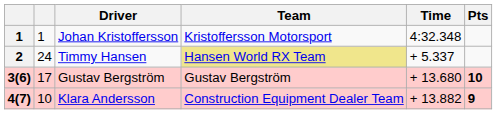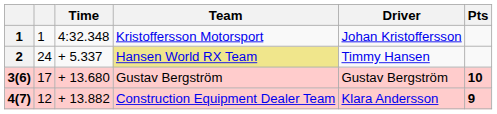 <table class="wikitable" style="font-size:95%">
 <tr>
 <th></th>
 <th></th>
+<th>Time</th>
+<th>Team</th>
 <th>Driver</th>
-<th>Team</th>
-<th>Time</th>
 <th>Pts</th>
 </tr>
 <tr>
 <th>1</th>
 <td>1</td>
+<td>4:32.348</td>
+<td><a href='#'>Kristoffersson Motorsport</a></td>
 <td> <a href='#'>Johan Kristoffersson</a></td>
-<td><a href='#'>Kristoffersson Motorsport</a></td>
-<td>4:32.348</td>
 <td></td>
 </tr>
 <tr>
 <th>2</th>
 <td>24</td>
+<td>+ 5.337</td>
+<td style="background: khaki;"><a href='#'>Hansen World RX Team</a></td>
 <td> <a href='#'>Timmy Hansen</a></td>
-<td style="background: khaki;"><a href='#'>Hansen World RX Team</a></td>
-<td>+ 5.337</td>
 <td></td>
 </tr>
 <tr>
 <th style="background:#ffcccc;">3(6)</th>
 <td style="background:#ffcccc;">17</td>
+<td style="background:#ffcccc;">+ 13.680</td>
+<td style="background:#ffcccc;">Gustav Bergström</td>
 <td style="background:#ffcccc;"> Gustav Bergström</td>
-<td style="background:#ffcccc;">Gustav Bergström</td>
-<td style="background:#ffcccc;">+ 13.680</td>
 <td style="background:#ffcccc;"><strong>10</strong></td>
 </tr>
 <tr>
 <th style="background:#ffcccc;">4(7)</th>
-<td style="background:#ffcccc;">10</td>
+<td style="background:#ffcccc;">12</td>
+<td style="background:#ffcccc;">+ 13.882</td>
+<td style="background:#ffcccc;"><a href='#'>Construction Equipment Dealer Team</a></td>
 <td style="background:#ffcccc;"> <a href='#'>Klara Andersson</a></td>
-<td style="background:#ffcccc;"><a href='#'>Construction Equipment Dealer Team</a></td>
-<td style="background:#ffcccc;">+ 13.882</td>
 <td style="background:#ffcccc;"><strong>9</strong></td>
 </tr>
 </table>
